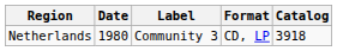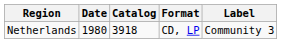 <table class="wikitable">
 <tr>
 <th>Region</th>
 <th>Date</th>
+<th>Catalog</th>
+<th>Format</th>
 <th>Label</th>
-<th>Format</th>
-<th>Catalog</th>
 </tr>
 <tr>
 <td>Netherlands</td>
 <td>1980</td>
+<td>3918</td>
+<td>CD, <a href='#'>LP</a></td>
 <td>Community 3</td>
-<td>CD, <a href='#'>LP</a></td>
-<td>3918</td>
 </tr>
 </table>
